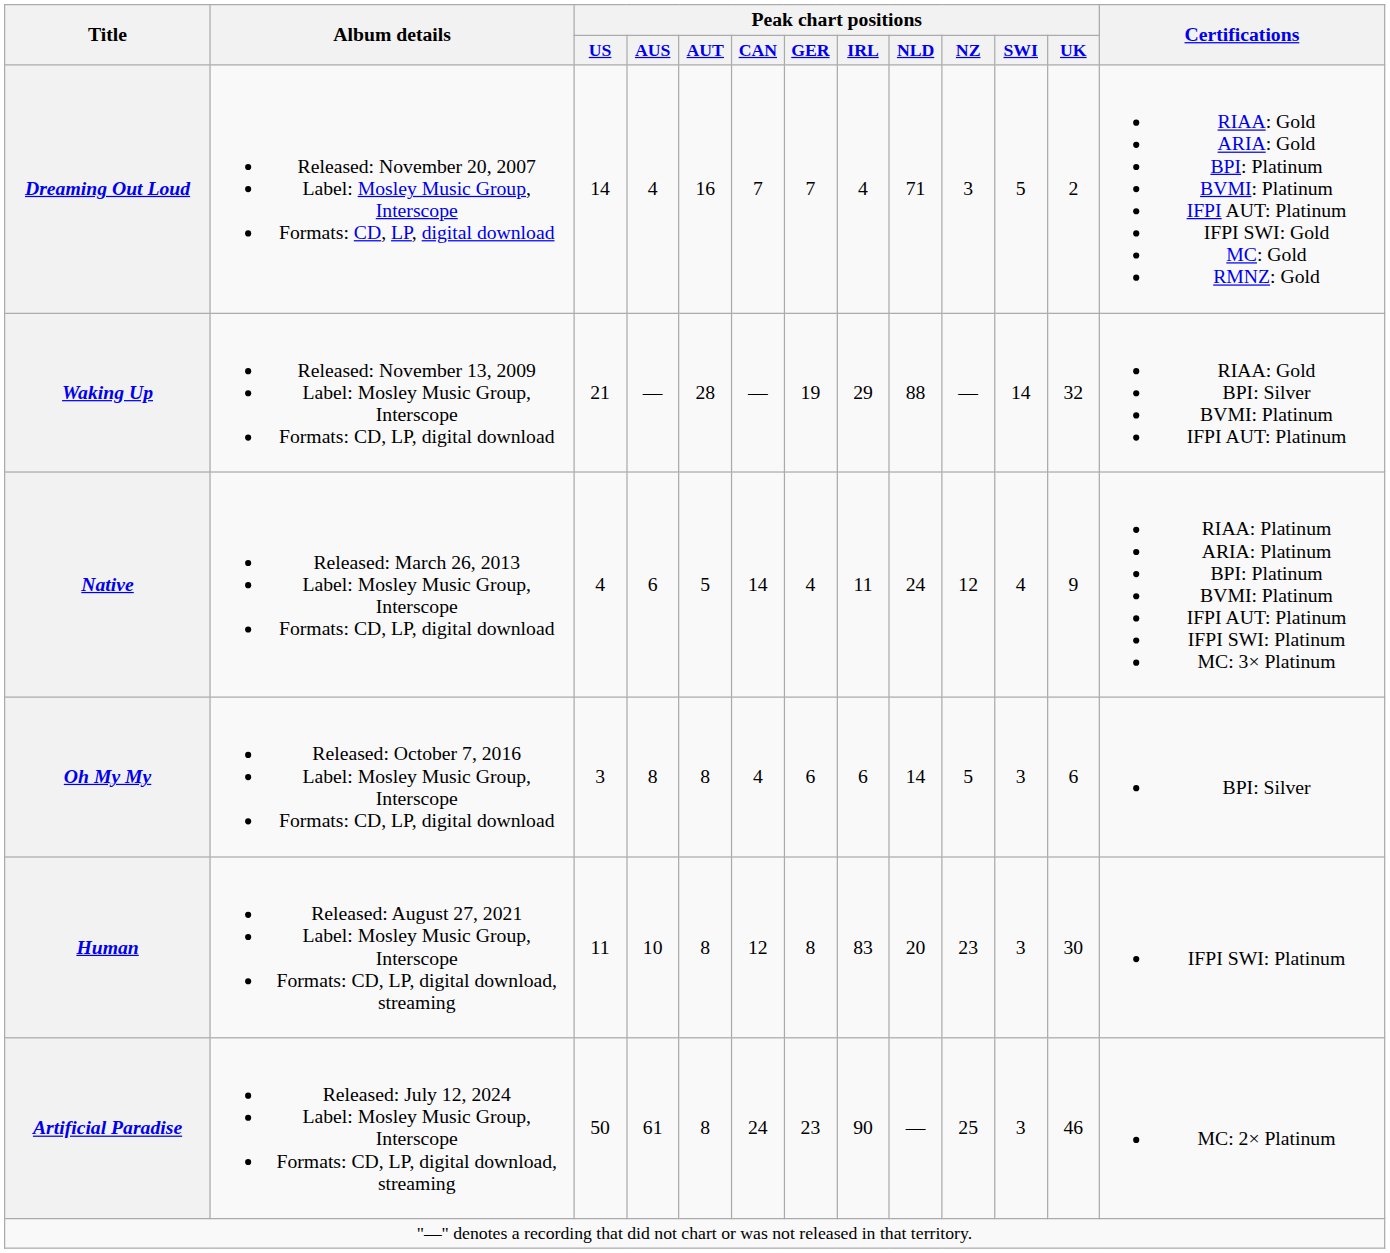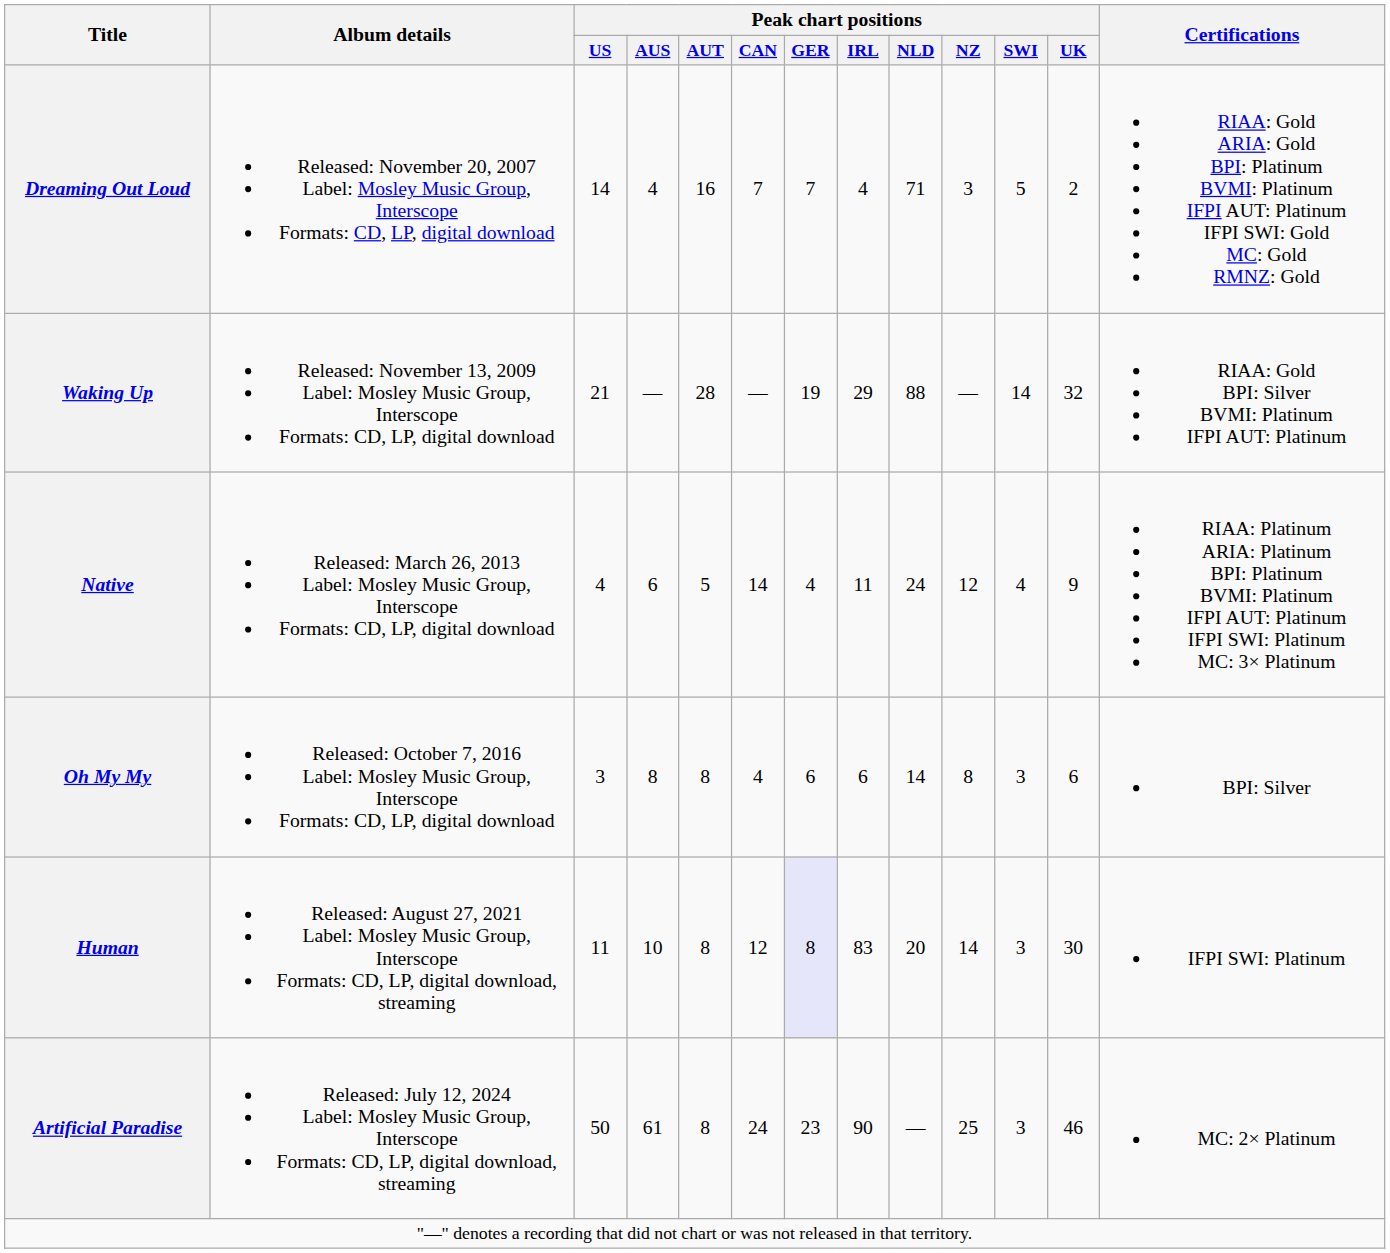 <table class="wikitable plainrowheaders" style="text-align:center;">
 <tr>
 <th scope="col" rowspan="2" style="width:10em;">Title</th>
 <th scope="col" rowspan="2" style="width:18em;">Album details</th>
 <th scope="col" colspan="10">Peak chart positions</th>
 <th scope="col" rowspan="2" style="width:14em;"><a href='#'>Certifications</a></th>
 </tr>
 <tr>
 <th scope="col" style="width:2.5em;font-size:90%;"><a href='#'>US</a><br></th>
 <th scope="col" style="width:2.5em;font-size:90%;"><a href='#'>AUS</a><br></th>
 <th scope="col" style="width:2.5em;font-size:90%;"><a href='#'>AUT</a><br></th>
 <th scope="col" style="width:2.5em;font-size:90%;"><a href='#'>CAN</a><br></th>
 <th scope="col" style="width:2.5em;font-size:90%;"><a href='#'>GER</a><br></th>
 <th scope="col" style="width:2.5em;font-size:90%;"><a href='#'>IRL</a><br></th>
 <th scope="col" style="width:2.5em;font-size:90%;"><a href='#'>NLD</a><br></th>
 <th scope="col" style="width:2.5em;font-size:90%;"><a href='#'>NZ</a><br></th>
 <th scope="col" style="width:2.5em;font-size:90%;"><a href='#'>SWI</a><br></th>
 <th scope="col" style="width:2.5em;font-size:90%;"><a href='#'>UK</a><br></th>
 </tr>
 <tr>
 <th scope="row"><em><a href='#'>Dreaming Out Loud</a></em></th>
 <td><br><ul><li>Released: November 20, 2007</li><li>Label: <a href='#'>Mosley Music Group</a>, <a href='#'>Interscope</a></li><li>Formats: <a href='#'>CD</a>, <a href='#'>LP</a>, <a href='#'>digital download</a></li></ul></td>
 <td>14</td>
 <td>4</td>
 <td>16</td>
 <td>7</td>
 <td>7</td>
 <td>4</td>
 <td>71</td>
 <td>3</td>
 <td>5</td>
 <td>2</td>
 <td><br><ul><li><a href='#'>RIAA</a>: Gold</li><li><a href='#'>ARIA</a>: Gold</li><li><a href='#'>BPI</a>: Platinum</li><li><a href='#'>BVMI</a>: Platinum</li><li><a href='#'>IFPI</a> AUT: Platinum</li><li>IFPI SWI: Gold</li><li><a href='#'>MC</a>: Gold</li><li><a href='#'>RMNZ</a>: Gold</li></ul></td>
 </tr>
 <tr>
 <th scope="row"><em><a href='#'>Waking Up</a></em></th>
 <td><br><ul><li>Released: November 13, 2009</li><li>Label: Mosley Music Group, Interscope</li><li>Formats: CD, LP, digital download</li></ul></td>
 <td>21</td>
 <td>—</td>
 <td>28</td>
 <td>—</td>
 <td>19</td>
 <td>29</td>
 <td>88</td>
 <td>—</td>
 <td>14</td>
 <td>32</td>
 <td><br><ul><li>RIAA: Gold</li><li>BPI: Silver</li><li>BVMI: Platinum</li><li>IFPI AUT: Platinum</li></ul></td>
 </tr>
 <tr>
 <th scope="row"><em><a href='#'>Native</a></em></th>
 <td><br><ul><li>Released: March 26, 2013</li><li>Label: Mosley Music Group, Interscope</li><li>Formats: CD, LP, digital download</li></ul></td>
 <td>4</td>
 <td>6</td>
 <td>5</td>
 <td>14</td>
 <td>4</td>
 <td>11</td>
 <td>24</td>
 <td>12</td>
 <td>4</td>
 <td>9</td>
 <td><br><ul><li>RIAA: Platinum</li><li>ARIA: Platinum</li><li>BPI: Platinum</li><li>BVMI: Platinum</li><li>IFPI AUT: Platinum</li><li>IFPI SWI: Platinum</li><li>MC: 3× Platinum</li></ul></td>
 </tr>
 <tr>
 <th scope="row"><em><a href='#'>Oh My My</a></em></th>
 <td><br><ul><li>Released: October 7, 2016</li><li>Label: Mosley Music Group, Interscope</li><li>Formats: CD, LP, digital download</li></ul></td>
 <td>3</td>
 <td>8</td>
 <td>8</td>
 <td>4</td>
 <td>6</td>
 <td>6</td>
 <td>14</td>
-<td>5</td>
+<td>8</td>
 <td>3</td>
 <td>6</td>
 <td><br><ul><li>BPI: Silver</li></ul></td>
 </tr>
 <tr>
 <th scope="row"><em><a href='#'>Human</a></em></th>
 <td><br><ul><li>Released: August 27, 2021</li><li>Label: Mosley Music Group, Interscope</li><li>Formats: CD, LP, digital download, streaming</li></ul></td>
 <td>11</td>
 <td>10</td>
 <td>8</td>
 <td>12</td>
-<td>8</td>
+<td style="background: lavender;">8</td>
 <td>83</td>
 <td>20</td>
-<td>23</td>
+<td>14</td>
 <td>3</td>
 <td>30</td>
 <td><br><ul><li>IFPI SWI: Platinum</li></ul></td>
 </tr>
 <tr>
 <th scope="row"><em><a href='#'>Artificial Paradise</a></em></th>
 <td><br><ul><li>Released: July 12, 2024</li><li>Label: Mosley Music Group, Interscope</li><li>Formats: CD, LP, digital download, streaming</li></ul></td>
 <td>50</td>
 <td>61</td>
 <td>8</td>
 <td>24</td>
 <td>23</td>
 <td>90</td>
 <td>—</td>
 <td>25</td>
 <td>3</td>
 <td>46</td>
 <td><br><ul><li>MC: 2× Platinum</li></ul></td>
 </tr>
 <tr>
 <td colspan="14" style="font-size:90%">"—" denotes a recording that did not chart or was not released in that territory.</td>
 </tr>
 </table>
